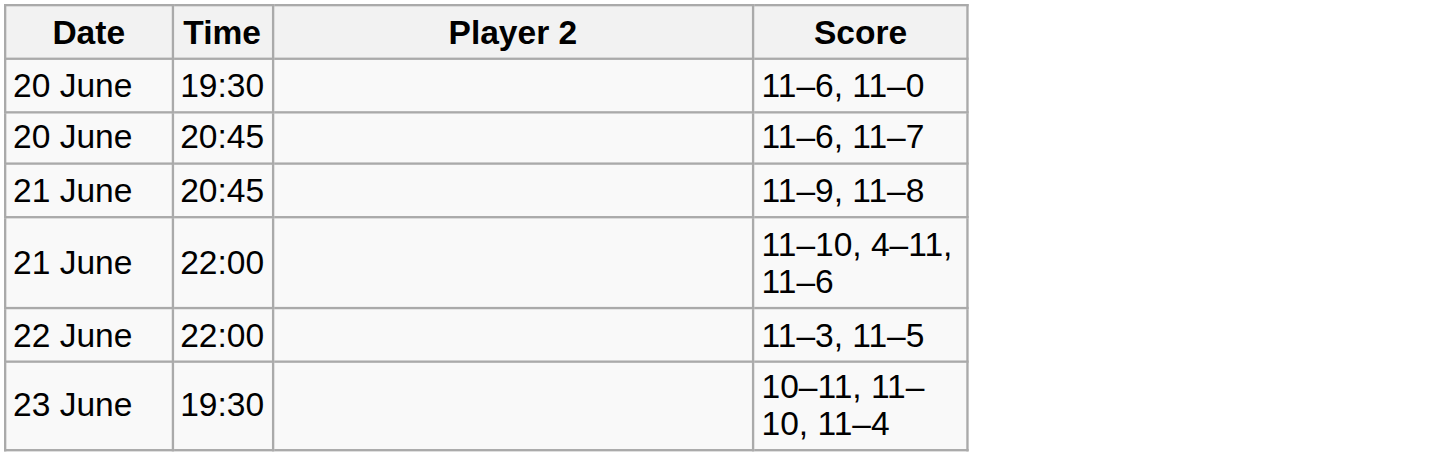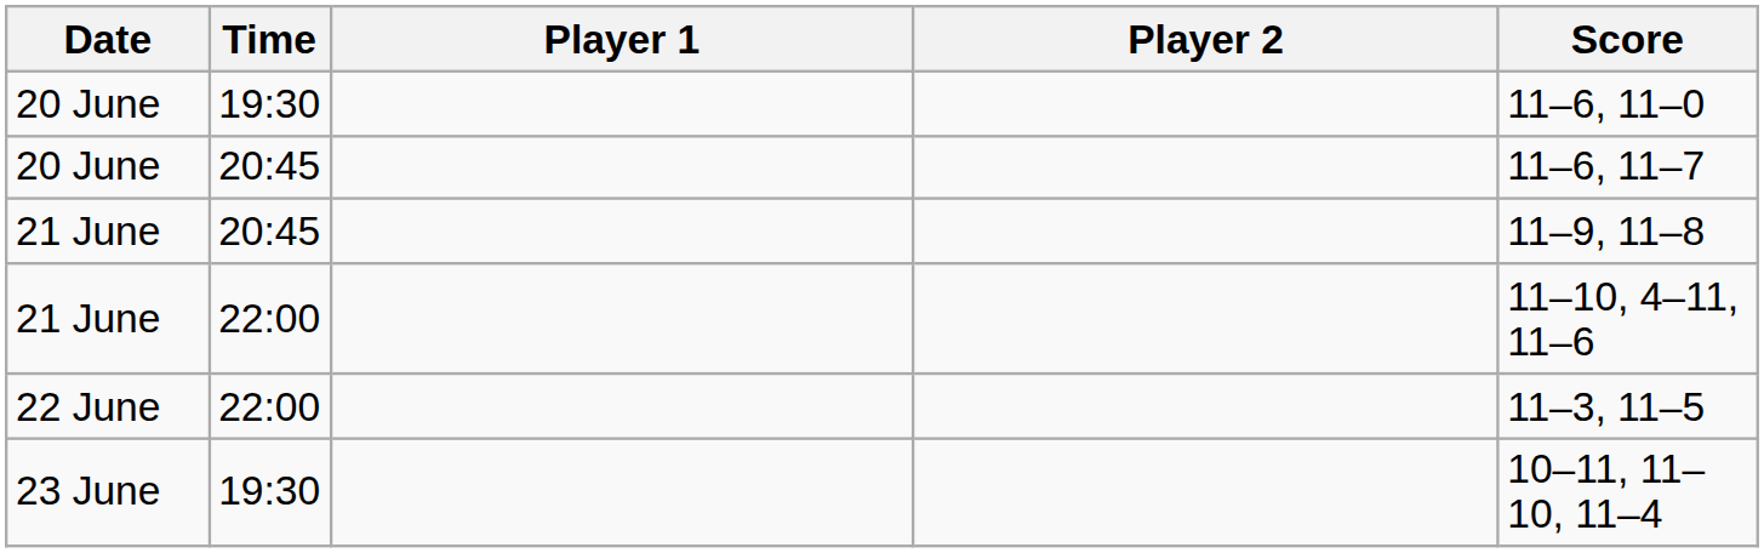 <table class="sortable wikitable" style="font-size:90%">
 <tr>
 <th width="65">Date</th>
 <th width="30">Time</th>
+<th width="200">Player 1</th>
 <th width="200">Player 2</th>
 <th width="85">Score</th>
 </tr>
 <tr>
 <td>20 June</td>
 <td>19:30</td>
+<td><strong></strong></td>
 <td></td>
 <td>11–6, 11–0</td>
 </tr>
 <tr>
 <td>20 June</td>
 <td>20:45</td>
+<td><strong></strong></td>
 <td></td>
 <td>11–6, 11–7</td>
 </tr>
 <tr>
 <td>21 June</td>
 <td>20:45</td>
+<td></td>
 <td><strong></strong></td>
 <td>11–9, 11–8</td>
 </tr>
 <tr>
 <td>21 June</td>
 <td>22:00</td>
+<td><strong></strong></td>
 <td></td>
 <td>11–10, 4–11, 11–6</td>
 </tr>
 <tr>
 <td>22 June</td>
 <td>22:00</td>
+<td><strong></strong></td>
 <td></td>
 <td>11–3, 11–5</td>
 </tr>
 <tr>
 <td>23 June</td>
 <td>19:30</td>
+<td><strong></strong></td>
 <td></td>
 <td>10–11, 11–10, 11–4</td>
 </tr>
 </table>
